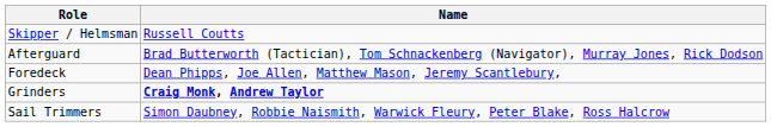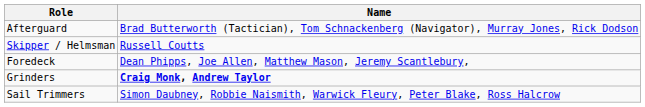 <table class="wikitable">
 <tr>
 <th>Role</th>
 <th>Name</th>
 </tr>
 <tr>
+<td>Afterguard</td>
+<td><a href='#'>Brad Butterworth</a> (Tactician), <a href='#'>Tom Schnackenberg</a> (Navigator), <a href='#'>Murray Jones</a>, <a href='#'>Rick Dodson</a></td>
+</tr>
+<tr>
 <td><a href='#'>Skipper</a> / Helmsman</td>
 <td><a href='#'>Russell Coutts</a></td>
-</tr>
-<tr>
-<td>Afterguard</td>
-<td><a href='#'>Brad Butterworth</a> (Tactician), <a href='#'>Tom Schnackenberg</a> (Navigator), <a href='#'>Murray Jones</a>, <a href='#'>Rick Dodson</a></td>
 </tr>
 <tr>
 <td>Foredeck</td>
 <td><a href='#'>Dean Phipps</a>, <a href='#'>Joe Allen</a>, <a href='#'>Matthew Mason</a>, <a href='#'>Jeremy Scantlebury</a>,</td>
 </tr>
 <tr>
 <td>Grinders</td>
 <td><strong><a href='#'>Craig Monk</a>, <a href='#'>Andrew Taylor</a></strong></td>
 </tr>
 <tr>
 <td>Sail Trimmers</td>
 <td><a href='#'>Simon Daubney</a>, <a href='#'>Robbie Naismith</a>, <a href='#'>Warwick Fleury</a>, <a href='#'>Peter Blake</a>, <a href='#'>Ross Halcrow</a></td>
 </tr>
 </table>
